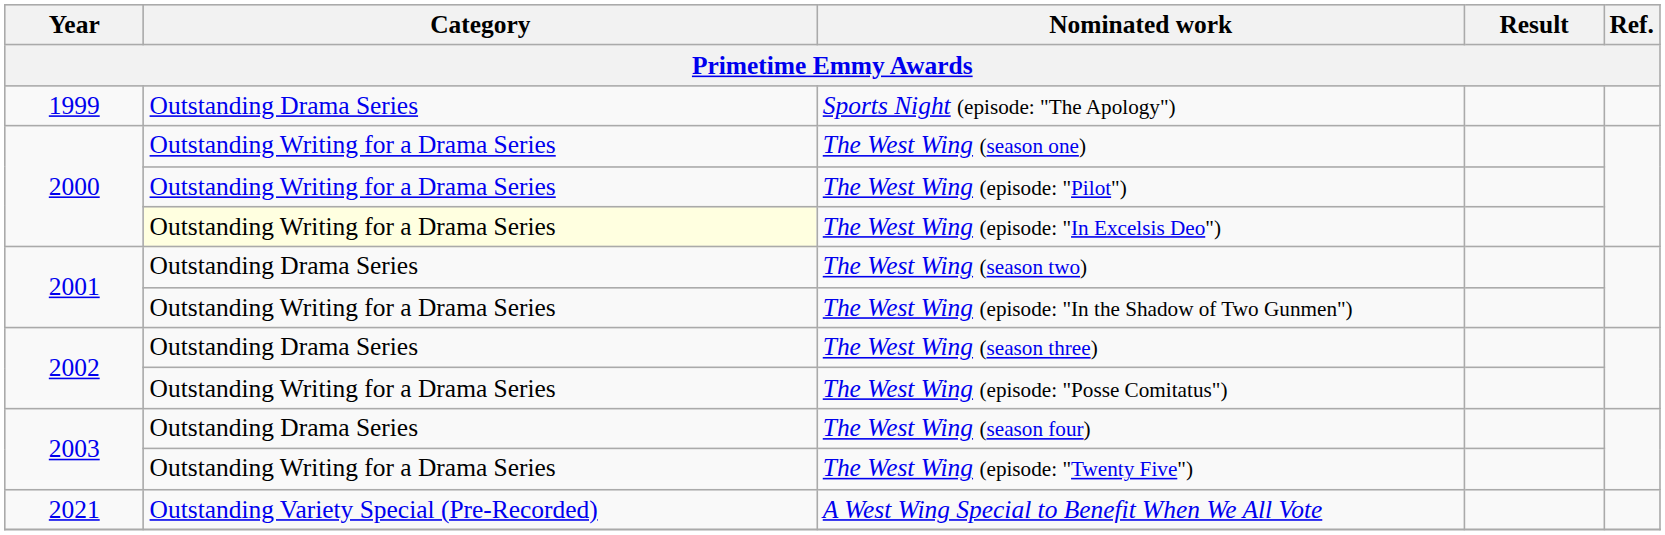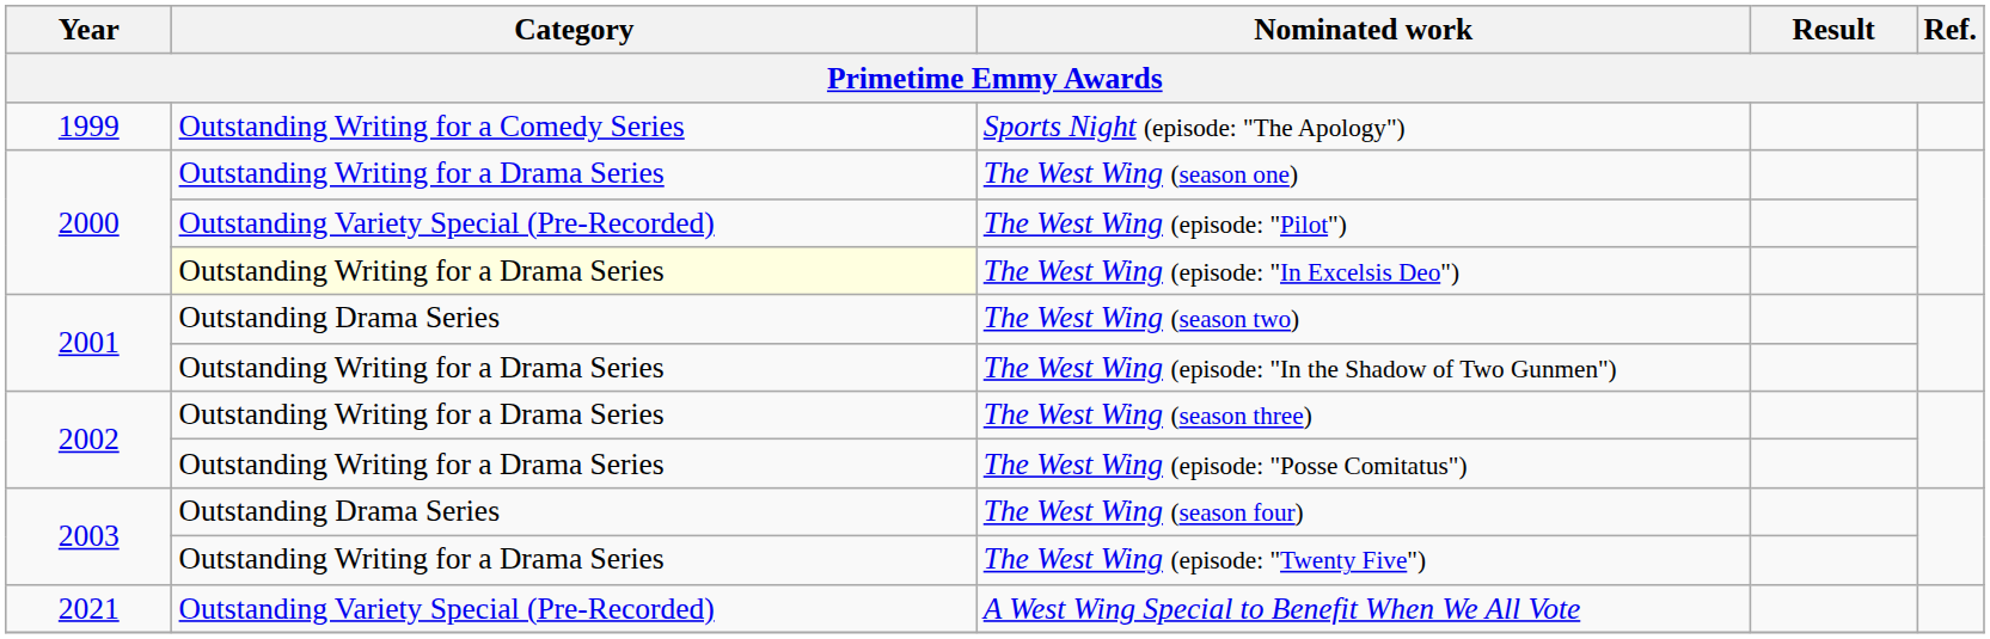 <table class=wikitable>
 <tr>
 <th scope="col" style="width:5em;">Year</th>
 <th scope="col" style="width:26em;">Category</th>
 <th scope="col" style="width:25em;">Nominated work</th>
 <th scope="col" style="width:5em;">Result</th>
 <th>Ref.</th>
 </tr>
 <tr>
 <th colspan=5><a href='#'>Primetime Emmy Awards</a></th>
 </tr>
 <tr>
 <td style="text-align:center;"><a href='#'>1999</a></td>
-<td><a href='#'>Outstanding Drama Series</a></td>
+<td><a href='#'>Outstanding Writing for a Comedy Series</a></td>
 <td><em><a href='#'>Sports Night</a></em> <small> (episode: "The Apology") </small></td>
 <td></td>
 <td style="text-align:center;"></td>
 </tr>
 <tr>
 <td style="text-align:center;", rowspan="3"><a href='#'>2000</a></td>
 <td><a href='#'>Outstanding Writing for a Drama Series</a></td>
 <td><em><a href='#'>The West Wing</a></em> <small> (<a href='#'>season one</a>) </small></td>
 <td></td>
 <td style="text-align:center;", rowspan=3></td>
 </tr>
 <tr>
-<td><a href='#'>Outstanding Writing for a Drama Series</a></td>
+<td><a href='#'>Outstanding Variety Special (Pre-Recorded)</a></td>
 <td><em><a href='#'>The West Wing</a></em> <small> (episode: "<a href='#'>Pilot</a>") </small></td>
 <td></td>
 </tr>
 <tr>
 <td style="background: lightyellow;">Outstanding Writing for a Drama Series</td>
 <td><em><a href='#'>The West Wing</a></em> <small> (episode: "<a href='#'>In Excelsis Deo</a>") </small></td>
 <td></td>
 </tr>
 <tr>
 <td style="text-align:center;", rowspan="2"><a href='#'>2001</a></td>
 <td>Outstanding Drama Series</td>
 <td><em><a href='#'>The West Wing</a></em> <small> (<a href='#'>season two</a>) </small></td>
 <td></td>
 <td style="text-align:center;", rowspan=2></td>
 </tr>
 <tr>
 <td>Outstanding Writing for a Drama Series</td>
 <td><em><a href='#'>The West Wing</a></em> <small> (episode: "In the Shadow of Two Gunmen") </small></td>
 <td></td>
 </tr>
 <tr>
 <td style="text-align:center;", rowspan="2"><a href='#'>2002</a></td>
-<td>Outstanding Drama Series</td>
+<td>Outstanding Writing for a Drama Series</td>
 <td><em><a href='#'>The West Wing</a></em> <small> (<a href='#'>season three</a>) </small></td>
 <td></td>
 <td style="text-align:center;", rowspan=2></td>
 </tr>
 <tr>
 <td>Outstanding Writing for a Drama Series</td>
 <td><em><a href='#'>The West Wing</a></em> <small> (episode: "Posse Comitatus") </small></td>
 <td></td>
 </tr>
 <tr>
 <td style="text-align:center;", rowspan="2"><a href='#'>2003</a></td>
 <td>Outstanding Drama Series</td>
 <td><em><a href='#'>The West Wing</a></em> <small> (<a href='#'>season four</a>) </small></td>
 <td></td>
 <td style="text-align:center;", rowspan=2></td>
 </tr>
 <tr>
 <td>Outstanding Writing for a Drama Series</td>
 <td><em><a href='#'>The West Wing</a></em> <small> (episode: "<a href='#'>Twenty Five</a>") </small></td>
 <td></td>
 </tr>
 <tr>
 <td style="text-align:center;"><a href='#'>2021</a></td>
 <td><a href='#'>Outstanding Variety Special (Pre-Recorded)</a></td>
 <td><em><a href='#'>A West Wing Special to Benefit When We All Vote</a></em></td>
 <td></td>
 <td style="text-align:center;"></td>
 </tr>
 <tr>
 </tr>
 </table>
